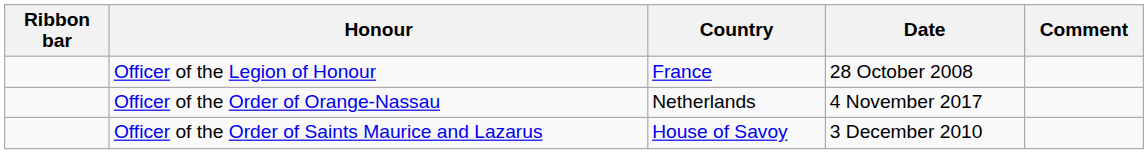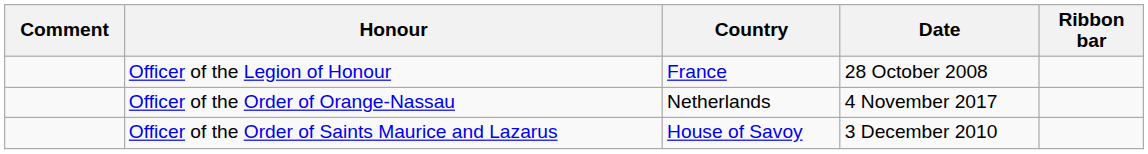 <table class="wikitable" style="width:60%;">
 <tr>
-<th style="width:80px;">Ribbon bar</th>
+<th>Comment</th>
 <th>Honour</th>
 <th>Country</th>
 <th>Date</th>
-<th>Comment</th>
+<th style="width:80px;">Ribbon bar</th>
 </tr>
 <tr>
 <td></td>
 <td><a href='#'>Officer</a> of the <a href='#'>Legion of Honour</a></td>
 <td><a href='#'>France</a></td>
 <td>28 October 2008</td>
 <td></td>
 </tr>
 <tr>
 <td></td>
 <td><a href='#'>Officer</a> of the <a href='#'>Order of Orange-Nassau</a></td>
 <td>Netherlands</td>
 <td>4 November 2017</td>
 <td></td>
 </tr>
 <tr>
 <td></td>
 <td><a href='#'>Officer</a> of the <a href='#'>Order of Saints Maurice and Lazarus</a></td>
 <td><a href='#'>House of Savoy</a></td>
 <td>3 December 2010</td>
 <td></td>
 </tr>
 </table>
